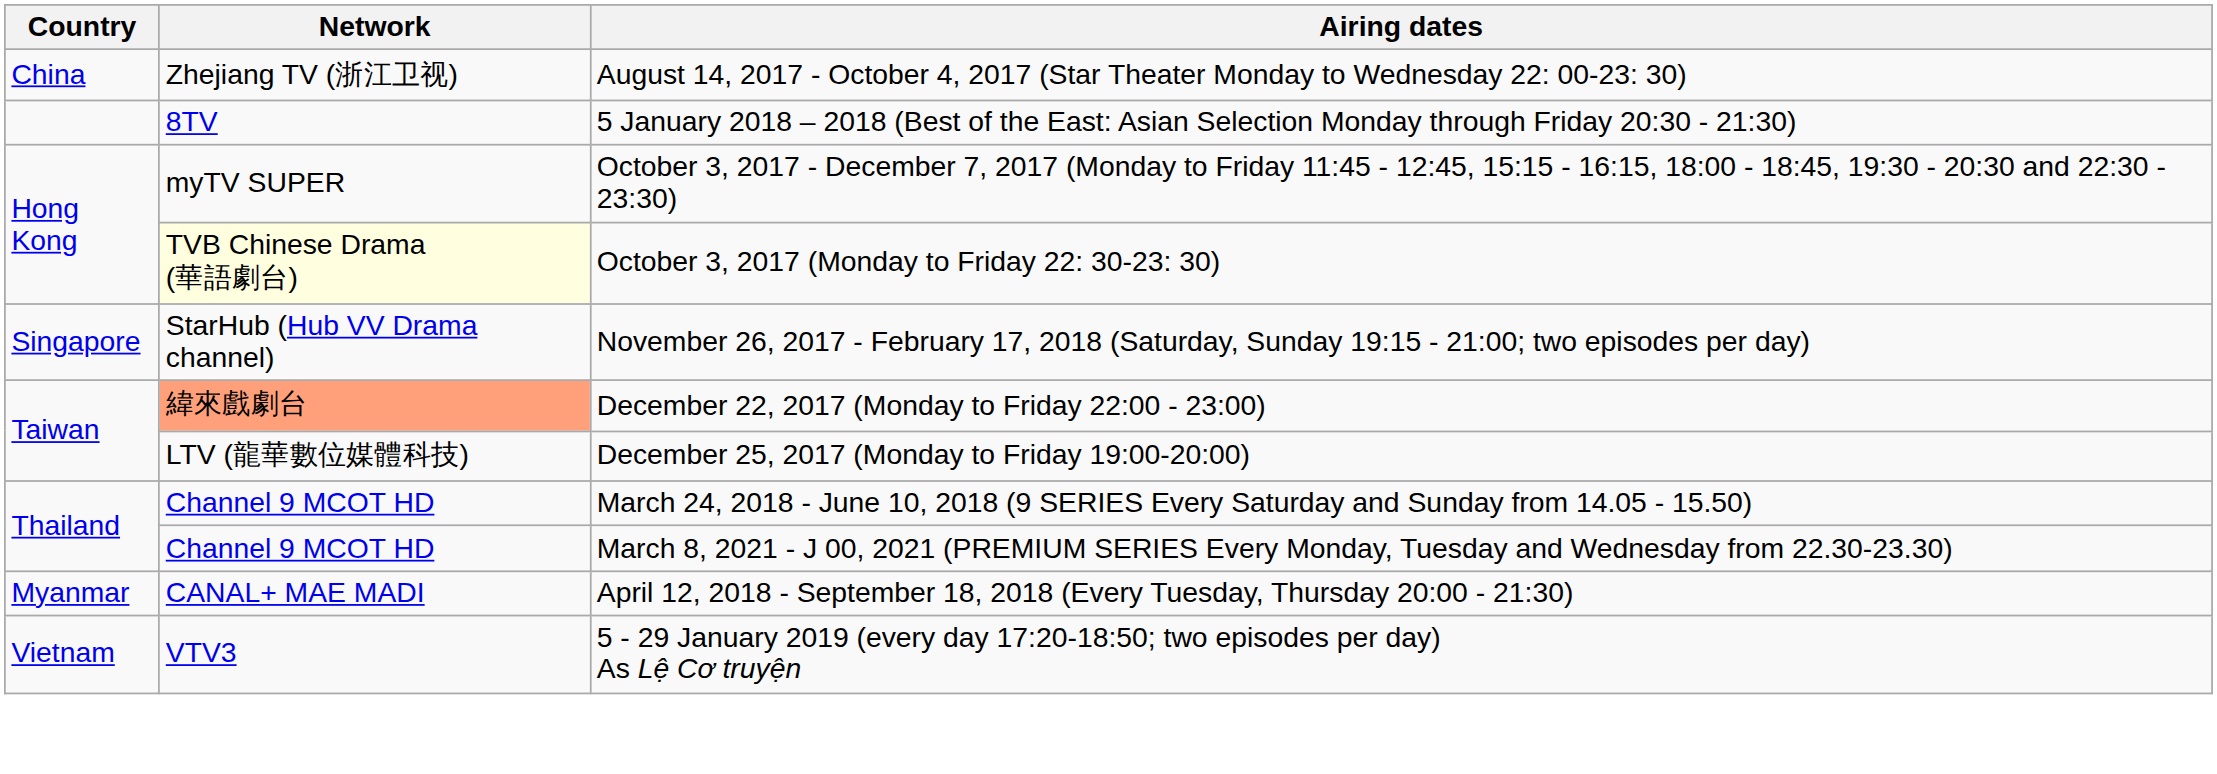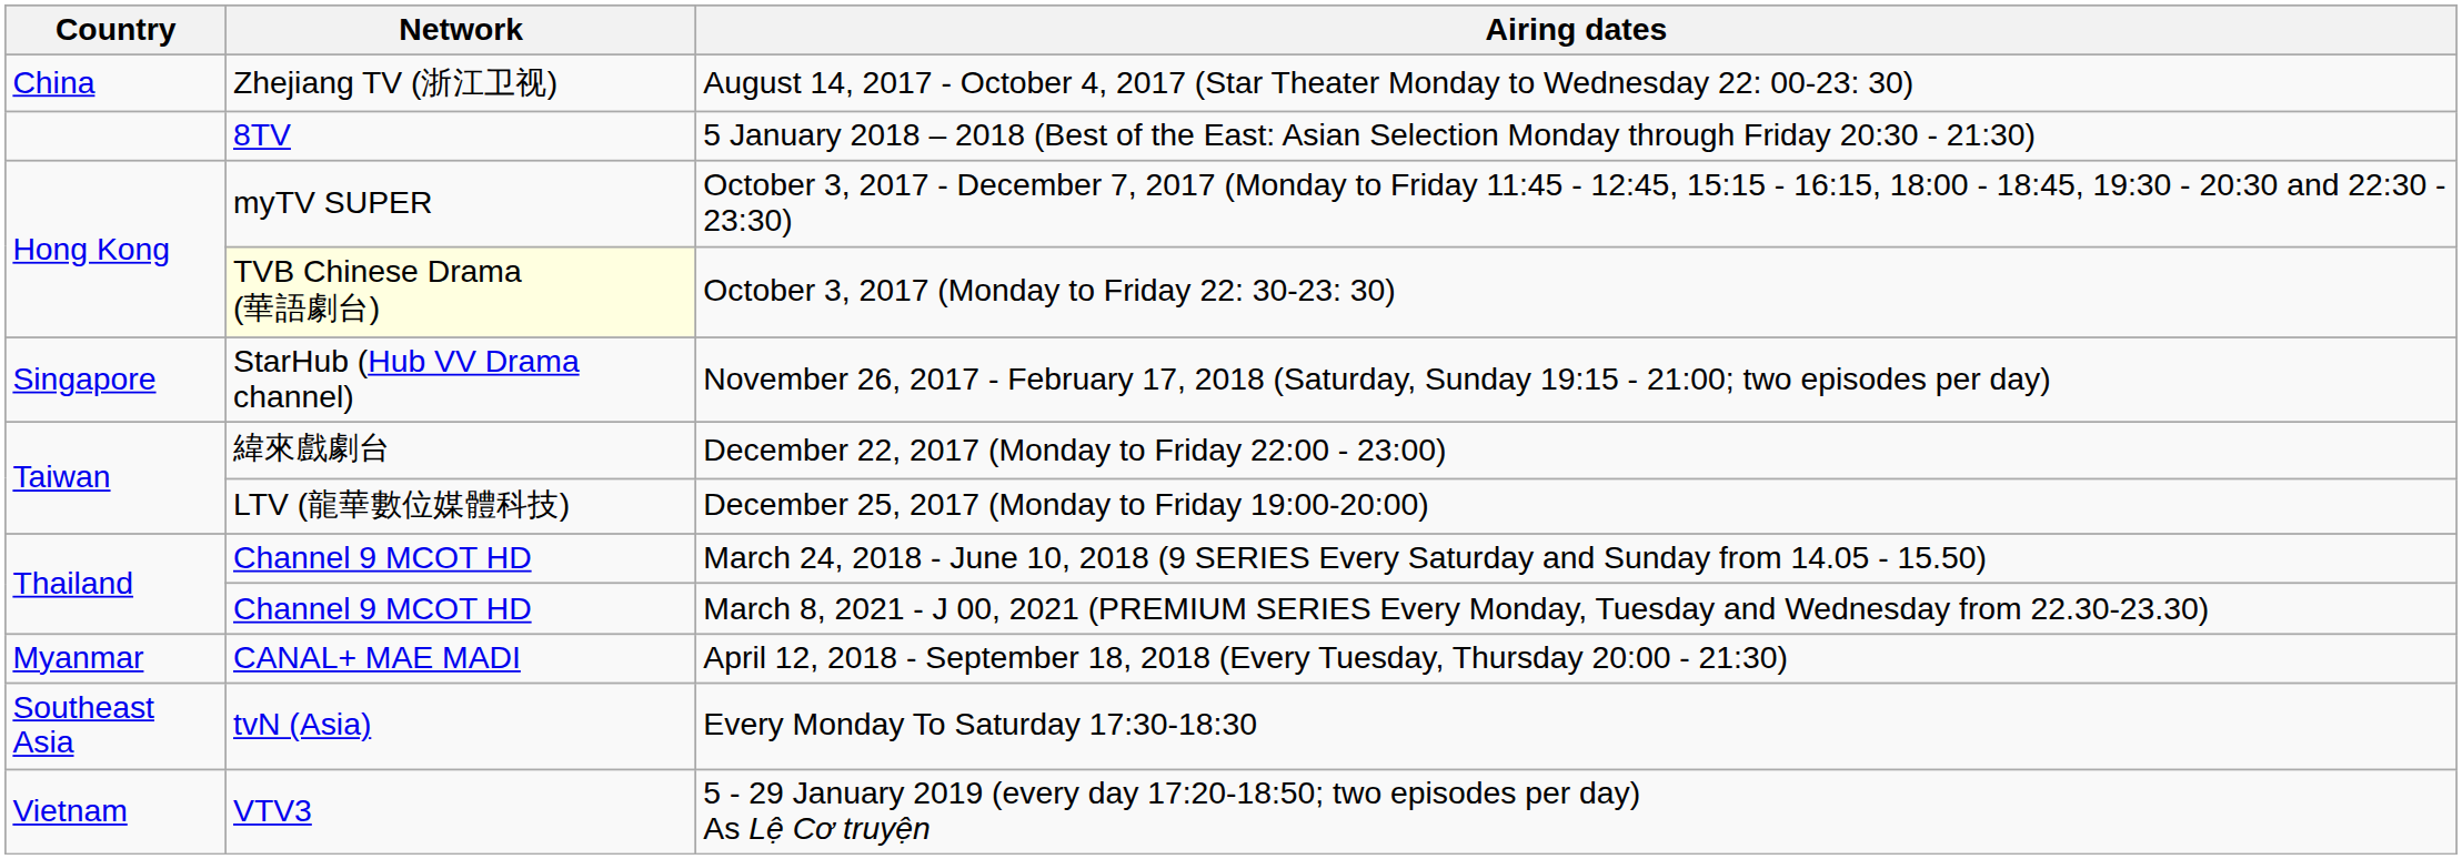 <table class="wikitable">
 <tr>
 <th>Country</th>
 <th>Network</th>
 <th>Airing dates</th>
 </tr>
 <tr>
 <td> <a href='#'>China</a></td>
 <td>Zhejiang TV (浙江卫视)</td>
 <td>August 14, 2017 - October 4, 2017 (Star Theater Monday to Wednesday 22: 00-23: 30)</td>
 </tr>
 <tr>
 <td></td>
 <td><a href='#'>8TV</a></td>
 <td>5 January 2018 – 2018 (Best of the East: Asian Selection Monday through Friday 20:30 - 21:30)</td>
 </tr>
 <tr>
 <td rowspan="2"> <a href='#'>Hong Kong</a></td>
 <td>myTV SUPER</td>
 <td>October 3, 2017 - December 7, 2017 (Monday to Friday 11:45 - 12:45, 15:15 - 16:15, 18:00 - 18:45, 19:30 - 20:30 and 22:30 - 23:30)</td>
 </tr>
 <tr>
 <td style="background: lightyellow;">TVB Chinese Drama<br>(華語劇台)</td>
 <td>October 3, 2017 (Monday to Friday 22: 30-23: 30)</td>
 </tr>
 <tr>
 <td> <a href='#'>Singapore</a></td>
 <td>StarHub (<a href='#'>Hub VV Drama</a> channel)</td>
 <td>November 26, 2017 - February 17, 2018 (Saturday, Sunday 19:15 - 21:00; two episodes per day)</td>
 </tr>
 <tr>
 <td rowspan="2"> <a href='#'>Taiwan</a></td>
-<td style="background: lightsalmon;">緯來戲劇台</td>
+<td>緯來戲劇台</td>
 <td>December 22, 2017 (Monday to Friday 22:00 - 23:00)</td>
 </tr>
 <tr>
 <td>LTV (龍華數位媒體科技)</td>
 <td>December 25, 2017 (Monday to Friday 19:00-20:00)</td>
 </tr>
 <tr>
 <td rowspan="2"> <a href='#'>Thailand</a></td>
 <td><a href='#'>Channel 9 MCOT HD</a></td>
 <td>March 24, 2018 - June 10, 2018 (9 SERIES Every Saturday and Sunday from 14.05 - 15.50)</td>
 </tr>
 <tr>
 <td><a href='#'>Channel 9 MCOT HD</a></td>
 <td>March 8, 2021 - J 00, 2021 (PREMIUM SERIES Every Monday, Tuesday and Wednesday from 22.30-23.30)</td>
 </tr>
 <tr>
 <td> <a href='#'>Myanmar</a></td>
 <td><a href='#'>CANAL+ MAE MADI</a></td>
 <td>April 12, 2018 - September 18, 2018 (Every Tuesday, Thursday 20:00 - 21:30)</td>
 </tr>
 <tr>
+<td><a href='#'>Southeast Asia</a></td>
+<td><a href='#'>tvN (Asia)</a></td>
+<td>Every Monday To Saturday 17:30-18:30</td>
+</tr>
+<tr>
 <td> <a href='#'>Vietnam</a></td>
 <td><a href='#'>VTV3</a></td>
 <td>5 - 29 January 2019 (every day 17:20-18:50; two episodes per day)<br>As <em>Lệ Cơ truyện</em></td>
 </tr>
 </table>
